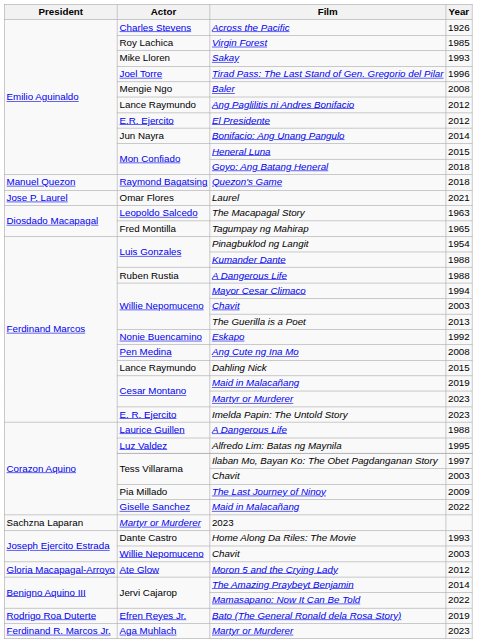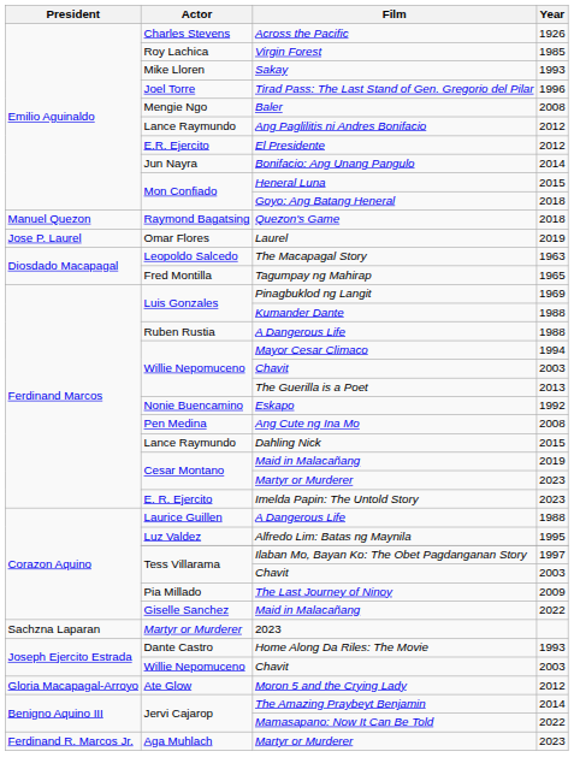 <table class="wikitable sortable" border="2">
 <tr>
 <th>President</th>
 <th>Actor</th>
 <th>Film</th>
 <th>Year</th>
 </tr>
 <tr>
 <td rowspan=10><a href='#'>Emilio Aguinaldo</a></td>
 <td><a href='#'>Charles Stevens</a></td>
 <td><em><a href='#'>Across the Pacific</a></em></td>
 <td>1926</td>
 </tr>
 <tr>
 <td>Roy Lachica</td>
 <td><em><a href='#'>Virgin Forest</a></em></td>
 <td>1985</td>
 </tr>
 <tr>
 <td>Mike Lloren</td>
 <td><em><a href='#'>Sakay</a></em></td>
 <td>1993</td>
 </tr>
 <tr>
 <td><a href='#'>Joel Torre</a></td>
 <td><em><a href='#'>Tirad Pass: The Last Stand of Gen. Gregorio del Pilar</a></em></td>
 <td>1996</td>
 </tr>
 <tr>
 <td>Mengie Ngo</td>
 <td><em><a href='#'>Baler</a></em></td>
 <td>2008</td>
 </tr>
 <tr>
 <td>Lance Raymundo</td>
 <td><em><a href='#'>Ang Paglilitis ni Andres Bonifacio</a></em></td>
 <td>2012</td>
 </tr>
 <tr>
 <td><a href='#'>E.R. Ejercito</a></td>
 <td><em><a href='#'>El Presidente</a></em></td>
 <td>2012</td>
 </tr>
 <tr>
 <td>Jun Nayra</td>
 <td><em><a href='#'>Bonifacio: Ang Unang Pangulo</a></em></td>
 <td>2014</td>
 </tr>
 <tr>
 <td rowspan=2><a href='#'>Mon Confiado</a></td>
 <td><em><a href='#'>Heneral Luna</a></em></td>
 <td>2015</td>
 </tr>
 <tr>
 <td><em><a href='#'>Goyo: Ang Batang Heneral</a></em></td>
 <td>2018</td>
 </tr>
 <tr>
 <td><a href='#'>Manuel Quezon</a></td>
 <td><a href='#'>Raymond Bagatsing</a></td>
 <td><em><a href='#'>Quezon's Game</a></em></td>
 <td>2018</td>
 </tr>
 <tr>
 <td><a href='#'>Jose P. Laurel</a></td>
 <td>Omar Flores</td>
 <td><em>Laurel</em></td>
-<td>2021</td>
+<td>2019</td>
 </tr>
 <tr>
 <td rowspan=2><a href='#'>Diosdado Macapagal</a></td>
 <td><a href='#'>Leopoldo Salcedo</a></td>
 <td><em>The Macapagal Story</em></td>
 <td>1963</td>
 </tr>
 <tr>
 <td>Fred Montilla</td>
 <td><em>Tagumpay ng Mahirap</em></td>
 <td>1965</td>
 </tr>
 <tr>
 <td rowspan=12><a href='#'>Ferdinand Marcos</a></td>
 <td rowspan=2><a href='#'>Luis Gonzales</a></td>
 <td><em>Pinagbuklod ng Langit</em></td>
-<td>1954</td>
+<td>1969</td>
 </tr>
 <tr>
 <td><em><a href='#'>Kumander Dante</a> </em></td>
 <td>1988</td>
 </tr>
 <tr>
 <td>Ruben Rustia</td>
 <td><em><a href='#'>A Dangerous Life</a></em></td>
 <td>1988</td>
 </tr>
 <tr>
 <td rowspan=3><a href='#'>Willie Nepomuceno</a></td>
 <td><em><a href='#'>Mayor Cesar Climaco</a></em></td>
 <td>1994</td>
 </tr>
 <tr>
 <td><em><a href='#'>Chavit</a></em></td>
 <td>2003</td>
 </tr>
 <tr>
 <td><em>The Guerilla is a Poet</em></td>
 <td>2013</td>
 </tr>
 <tr>
 <td><a href='#'>Nonie Buencamino</a></td>
 <td><em><a href='#'>Eskapo</a></em></td>
 <td>1992</td>
 </tr>
 <tr>
 <td><a href='#'>Pen Medina</a></td>
 <td><em><a href='#'>Ang Cute ng Ina Mo</a></em></td>
 <td>2008</td>
 </tr>
 <tr>
 <td>Lance Raymundo</td>
 <td><em>Dahling Nick</em></td>
 <td>2015</td>
 </tr>
 <tr>
 <td rowspan=2><a href='#'>Cesar Montano</a></td>
 <td><em><a href='#'>Maid in Malacañang</a></em></td>
 <td>2019</td>
 </tr>
 <tr>
 <td><em><a href='#'>Martyr or Murderer</a></em></td>
 <td>2023</td>
 </tr>
 <tr>
 <td><a href='#'>E. R. Ejercito</a></td>
 <td><em>Imelda Papin: The Untold Story</em></td>
 <td>2023</td>
 </tr>
 <tr>
 <td rowspan=7><a href='#'>Corazon Aquino</a></td>
 <td><a href='#'>Laurice Guillen</a></td>
 <td><em><a href='#'>A Dangerous Life</a></em></td>
 <td>1988</td>
 </tr>
 <tr>
 <td><a href='#'>Luz Valdez</a></td>
 <td><em>Alfredo Lim: Batas ng Maynila</em></td>
 <td>1995</td>
 </tr>
 <tr>
 </tr>
 <tr>
 <td rowspan=2>Tess Villarama</td>
 <td><em>Ilaban Mo, Bayan Ko: The Obet Pagdanganan Story</em></td>
 <td>1997</td>
 </tr>
 <tr>
 <td><em>Chavit</em></td>
 <td>2003</td>
 </tr>
 <tr>
 <td>Pia Millado</td>
 <td><em><a href='#'>The Last Journey of Ninoy</a></em></td>
 <td>2009</td>
 </tr>
 <tr>
 <td><a href='#'>Giselle Sanchez</a></td>
 <td><em><a href='#'>Maid in Malacañang</a></em></td>
 <td>2022</td>
 </tr>
 <tr>
 <td>Sachzna Laparan</td>
 <td><em><a href='#'>Martyr or Murderer</a></em></td>
 <td>2023</td>
 </tr>
 <tr>
 <td rowspan=2><a href='#'>Joseph Ejercito Estrada</a></td>
 <td>Dante Castro</td>
 <td><em>Home Along Da Riles: The Movie </em></td>
 <td>1993</td>
 </tr>
 <tr>
 <td><a href='#'>Willie Nepomuceno</a></td>
 <td><em>Chavit</em></td>
 <td>2003</td>
 </tr>
 <tr>
 <td><a href='#'>Gloria Macapagal-Arroyo</a></td>
 <td><a href='#'>Ate Glow</a></td>
 <td><em><a href='#'>Moron 5 and the Crying Lady</a></em></td>
 <td>2012</td>
 </tr>
 <tr>
 <td rowspan=2><a href='#'>Benigno Aquino III</a></td>
 <td rowspan=2>Jervi Cajarop</td>
 <td><em><a href='#'>The Amazing Praybeyt Benjamin</a></em></td>
 <td>2014</td>
 </tr>
 <tr>
 <td><em><a href='#'>Mamasapano: Now It Can Be Told</a></em></td>
 <td>2022</td>
 </tr>
 <tr>
-<td><a href='#'>Rodrigo Roa Duterte</a></td>
-<td><a href='#'>Efren Reyes Jr.</a></td>
-<td><em><a href='#'>Bato (The General Ronald dela Rosa Story)</a></em></td>
-<td>2019</td>
-</tr>
-<tr>
 <td><a href='#'>Ferdinand R. Marcos Jr.</a></td>
 <td><a href='#'>Aga Muhlach</a></td>
 <td><em><a href='#'>Martyr or Murderer</a></em></td>
 <td>2023</td>
 </tr>
 </table>
